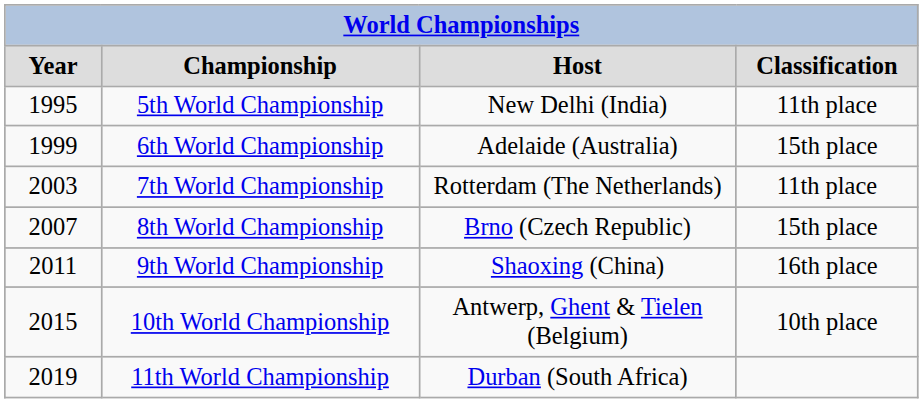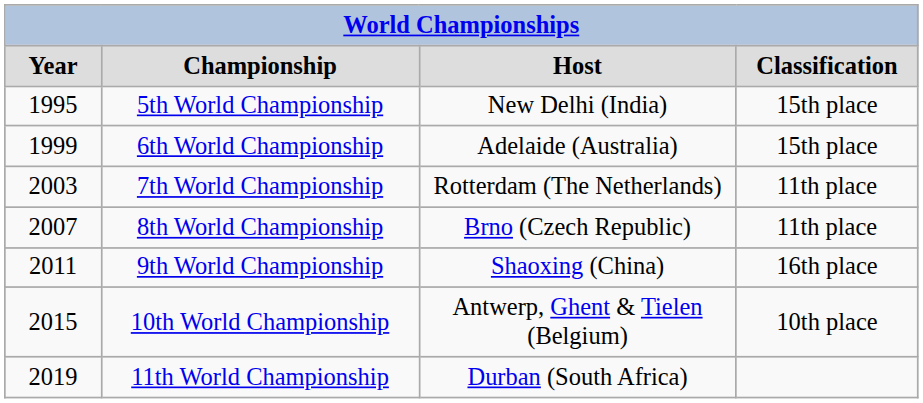 <table class="wikitable" style=font-size:90%>
 <tr align=center style="background:#B0C4DE;">
 <td colspan=4><strong><a href='#'>World Championships</a></strong></td>
 </tr>
 <tr align=center bgcolor="#dddddd">
 <td width=50><strong>Year</strong></td>
 <td width=180><strong>Championship</strong></td>
 <td width=180><strong>Host</strong></td>
 <td width=100><strong>Classification</strong></td>
 </tr>
 <tr align=center>
 <td>1995</td>
 <td><a href='#'>5th World Championship</a></td>
 <td>New Delhi (India)</td>
-<td align="center">11th place</td>
+<td align="center">15th place</td>
 </tr>
 <tr align=center>
 <td>1999</td>
 <td><a href='#'>6th World Championship</a></td>
 <td>Adelaide (Australia)</td>
 <td align="center">15th place</td>
 </tr>
 <tr align=center>
 <td>2003</td>
 <td><a href='#'>7th World Championship</a></td>
 <td>Rotterdam (The Netherlands)</td>
 <td align="center">11th place</td>
 </tr>
 <tr align=center>
 <td>2007</td>
 <td><a href='#'>8th World Championship</a></td>
 <td><a href='#'>Brno</a> (Czech Republic)</td>
-<td align="center">15th place</td>
+<td align="center">11th place</td>
 </tr>
 <tr align=center>
 <td>2011</td>
 <td><a href='#'>9th World Championship</a></td>
 <td><a href='#'>Shaoxing</a> (China)</td>
 <td align="center">16th place</td>
 </tr>
 <tr align=center>
 <td>2015</td>
 <td><a href='#'>10th World Championship</a></td>
 <td>Antwerp, <a href='#'>Ghent</a> & <a href='#'>Tielen</a> (Belgium)</td>
 <td align="center">10th place</td>
 </tr>
 <tr align=center>
 <td>2019</td>
 <td><a href='#'>11th World Championship</a></td>
 <td><a href='#'>Durban</a> (South Africa)</td>
 <td align="center"></td>
 </tr>
 </table>
